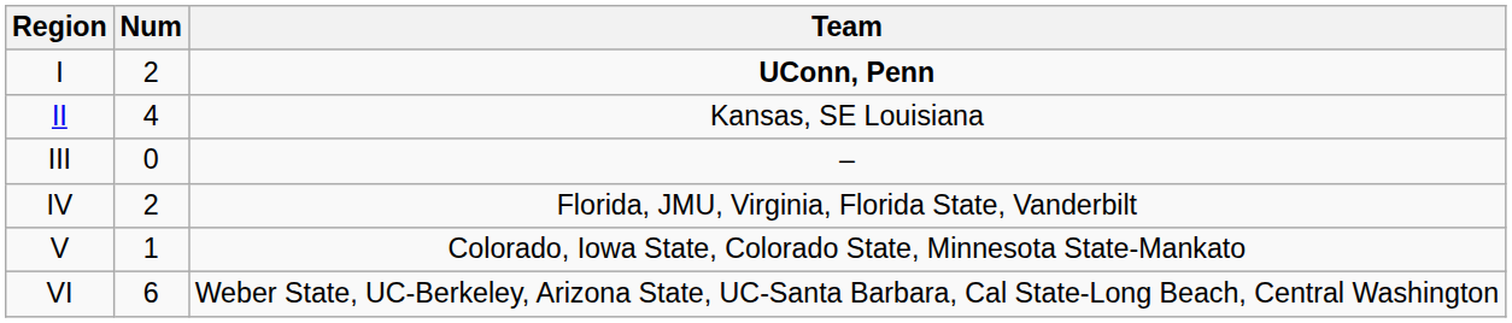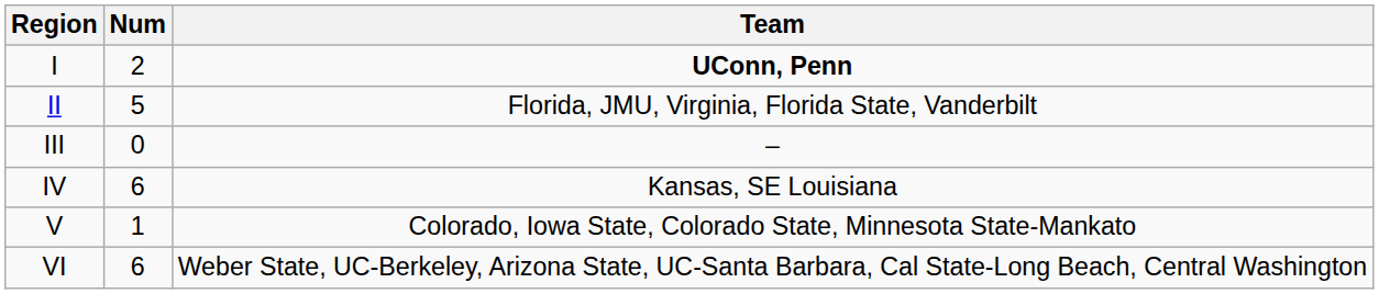 <table class="wikitable sortable" style="text-align:center">
 <tr>
 <th>Region</th>
 <th>Num</th>
 <th>Team</th>
 </tr>
 <tr>
 <td>I</td>
 <td>2</td>
 <td><strong>UConn, Penn</strong></td>
 </tr>
 <tr>
 <td><a href='#'>II</a></td>
-<td>4</td>
-<td>Kansas, SE Louisiana</td>
+<td>5</td>
+<td>Florida, JMU, Virginia, Florida State, Vanderbilt</td>
 </tr>
 <tr>
 <td>III</td>
 <td>0</td>
 <td>–</td>
 </tr>
 <tr>
 <td>IV</td>
-<td>2</td>
-<td>Florida, JMU, Virginia, Florida State, Vanderbilt</td>
+<td>6</td>
+<td>Kansas, SE Louisiana</td>
 </tr>
 <tr>
 <td>V</td>
 <td>1</td>
 <td>Colorado, Iowa State, Colorado State, Minnesota State-Mankato</td>
 </tr>
 <tr>
 <td>VI</td>
 <td>6</td>
 <td>Weber State, UC-Berkeley, Arizona State, UC-Santa Barbara, Cal State-Long Beach, Central Washington</td>
 </tr>
 </table>
